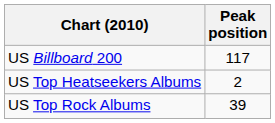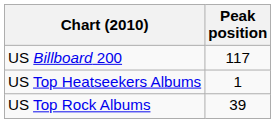 <table class="wikitable sortable">
 <tr>
 <th>Chart (2010)</th>
 <th>Peak<br>position</th>
 </tr>
 <tr>
 <td>US <a href='#'><em>Billboard</em> 200</a></td>
 <td style="text-align:center;">117</td>
 </tr>
 <tr>
 <td>US <a href='#'>Top Heatseekers Albums</a></td>
-<td style="text-align:center;">2</td>
+<td style="text-align:center;">1</td>
 </tr>
 <tr>
 <td>US <a href='#'>Top Rock Albums</a></td>
 <td style="text-align:center;">39</td>
 </tr>
 </table>
